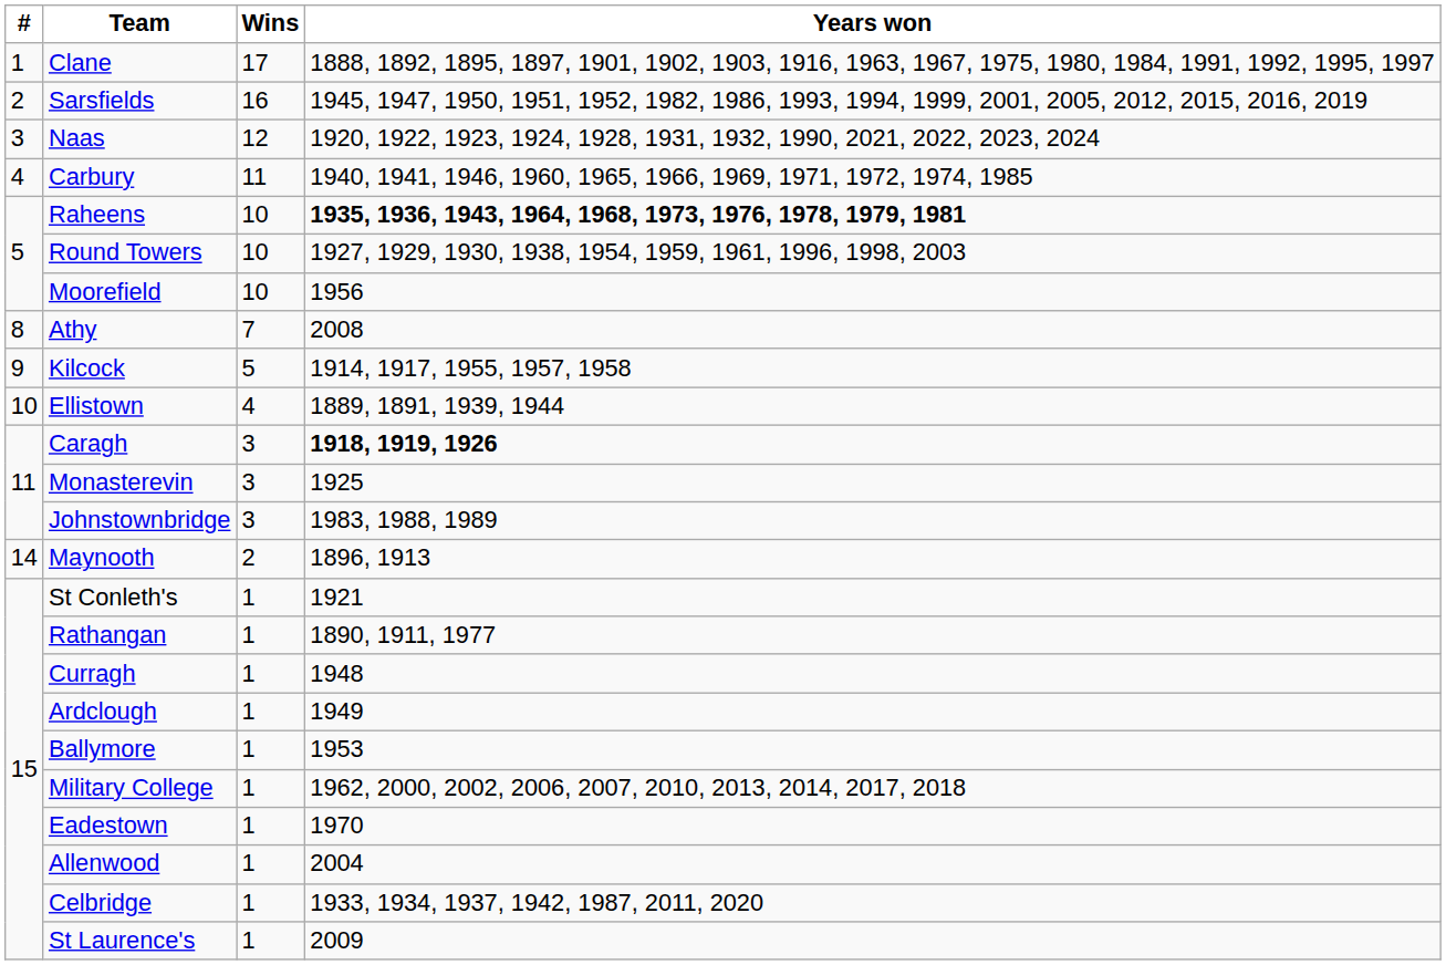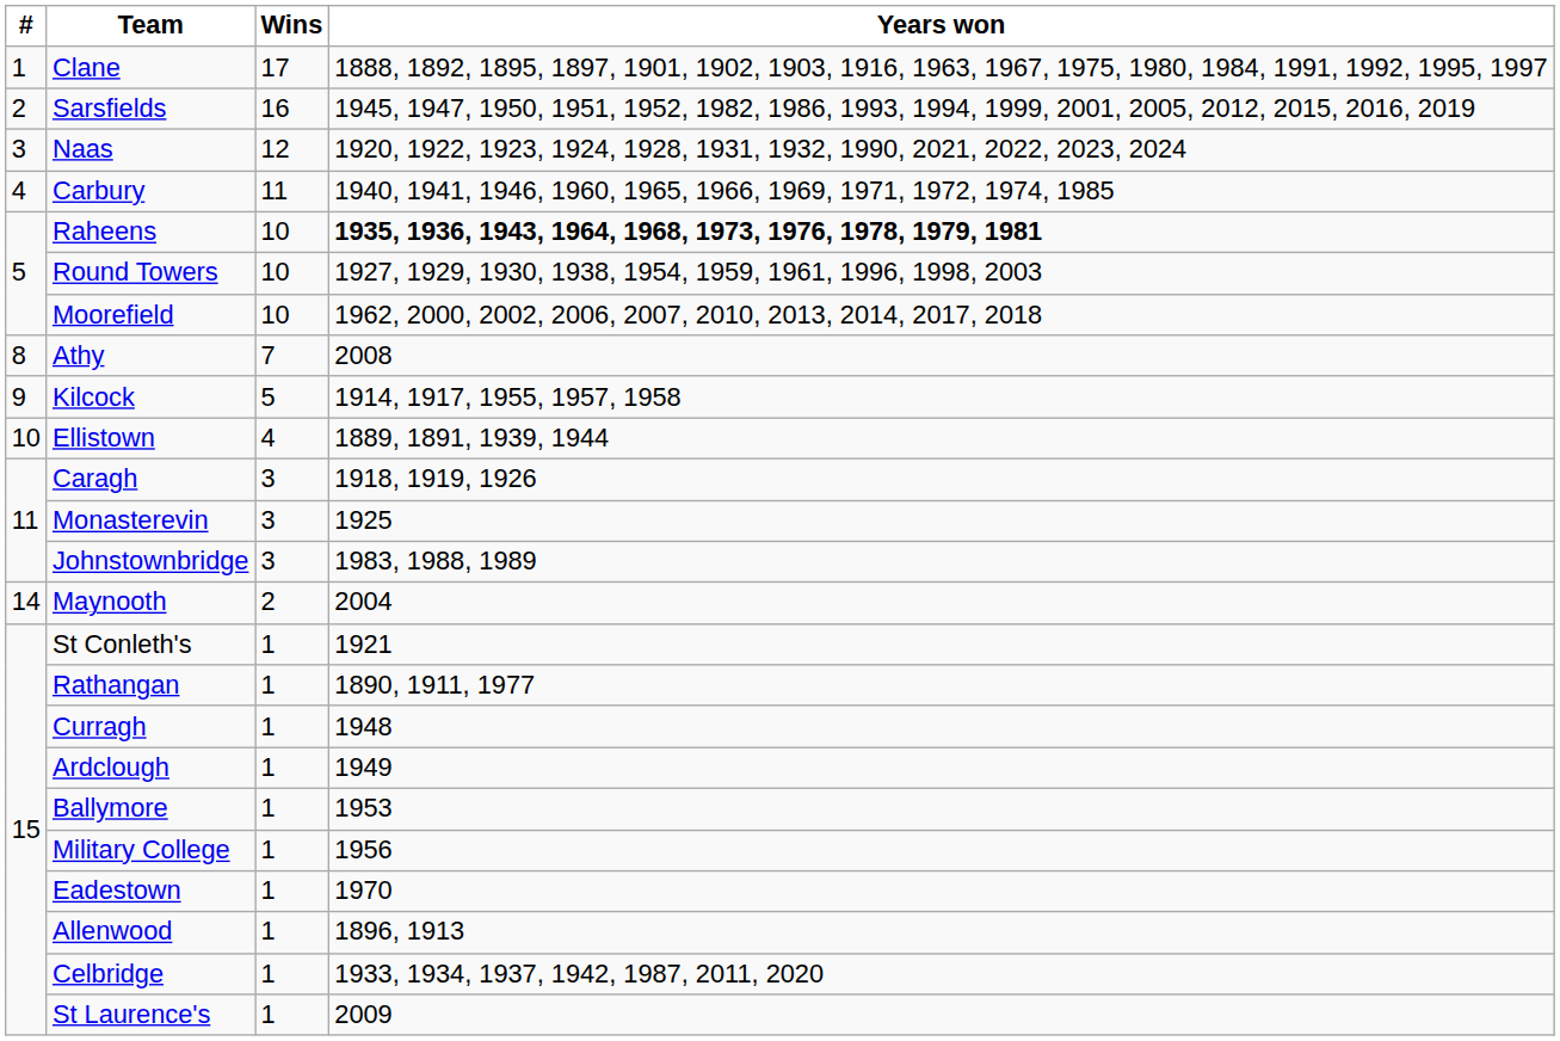 <table class="wikitable">
 <tr>
 <th style="background:white;color:black">#</th>
 <th style="background:white;color:black">Team</th>
 <th style="background:white;color:black">Wins</th>
 <th style="background:white;color:black">Years won</th>
 </tr>
 <tr>
 <td>1</td>
 <td> <a href='#'>Clane</a></td>
 <td>17</td>
 <td>1888, 1892, 1895, 1897, 1901, 1902, 1903, 1916, 1963, 1967, 1975, 1980, 1984, 1991, 1992, 1995, 1997</td>
 </tr>
 <tr>
 <td>2</td>
 <td> <a href='#'>Sarsfields</a></td>
 <td>16</td>
 <td>1945, 1947, 1950, 1951, 1952, 1982, 1986, 1993, 1994, 1999, 2001, 2005, 2012, 2015, 2016, 2019</td>
 </tr>
 <tr>
 <td>3</td>
 <td> <a href='#'>Naas</a></td>
 <td>12</td>
 <td>1920, 1922, 1923, 1924, 1928, 1931, 1932, 1990, 2021, 2022, 2023, 2024</td>
 </tr>
 <tr>
 <td>4</td>
 <td> <a href='#'>Carbury</a></td>
 <td>11</td>
 <td>1940, 1941, 1946, 1960, 1965, 1966, 1969, 1971, 1972, 1974, 1985</td>
 </tr>
 <tr>
 <td rowspan="3">5</td>
 <td> <a href='#'>Raheens</a></td>
 <td>10</td>
 <td><strong>1935, 1936, 1943, 1964, 1968, 1973, 1976, 1978, 1979, 1981</strong></td>
 </tr>
 <tr>
 <td> <a href='#'>Round Towers</a></td>
 <td>10</td>
 <td>1927, 1929, 1930, 1938, 1954, 1959, 1961, 1996, 1998, 2003</td>
 </tr>
 <tr>
 <td> <a href='#'>Moorefield</a></td>
 <td>10</td>
-<td>1956</td>
+<td>1962, 2000, 2002, 2006, 2007, 2010, 2013, 2014, 2017, 2018</td>
 </tr>
 <tr>
 <td>8</td>
 <td> <a href='#'>Athy</a></td>
 <td>7</td>
 <td>2008</td>
 </tr>
 <tr>
 <td>9</td>
 <td> <a href='#'>Kilcock</a></td>
 <td>5</td>
 <td>1914, 1917, 1955, 1957, 1958</td>
 </tr>
 <tr>
 <td>10</td>
 <td> <a href='#'>Ellistown</a></td>
 <td>4</td>
 <td>1889, 1891, 1939, 1944</td>
 </tr>
 <tr>
 <td rowspan=3>11</td>
 <td> <a href='#'>Caragh</a></td>
 <td>3</td>
-<td><strong>1918, 1919, 1926</strong></td>
+<td>1918, 1919, 1926</td>
 </tr>
 <tr>
 <td> <a href='#'>Monasterevin</a></td>
 <td>3</td>
 <td>1925</td>
 </tr>
 <tr>
 <td> <a href='#'>Johnstownbridge</a></td>
 <td>3</td>
 <td>1983, 1988, 1989</td>
 </tr>
 <tr>
 <td>14</td>
 <td> <a href='#'>Maynooth</a></td>
 <td>2</td>
-<td>1896, 1913</td>
+<td>2004</td>
 </tr>
 <tr>
 <td rowspan="10">15</td>
 <td>St Conleth's</td>
 <td>1</td>
 <td>1921</td>
 </tr>
 <tr>
 <td> <a href='#'>Rathangan</a></td>
 <td>1</td>
 <td>1890, 1911, 1977</td>
 </tr>
 <tr>
 <td><a href='#'>Curragh</a></td>
 <td>1</td>
 <td>1948</td>
 </tr>
 <tr>
 <td> <a href='#'>Ardclough</a></td>
 <td>1</td>
 <td>1949</td>
 </tr>
 <tr>
 <td> <a href='#'>Ballymore</a></td>
 <td>1</td>
 <td>1953</td>
 </tr>
 <tr>
 <td><a href='#'>Military College</a></td>
 <td>1</td>
-<td>1962, 2000, 2002, 2006, 2007, 2010, 2013, 2014, 2017, 2018</td>
+<td>1956</td>
 </tr>
 <tr>
 <td> <a href='#'>Eadestown</a></td>
 <td>1</td>
 <td>1970</td>
 </tr>
 <tr>
 <td> <a href='#'>Allenwood</a></td>
 <td>1</td>
-<td>2004</td>
+<td>1896, 1913</td>
 </tr>
 <tr>
 <td> <a href='#'>Celbridge</a></td>
 <td>1</td>
 <td>1933, 1934, 1937, 1942, 1987, 2011, 2020</td>
 </tr>
 <tr>
 <td> <a href='#'>St Laurence's</a></td>
 <td>1</td>
 <td>2009</td>
 </tr>
 </table>
